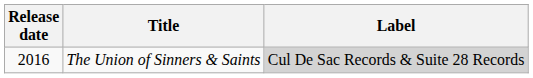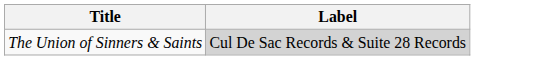 <table class="wikitable">
 <tr>
-<th>Release<br>date</th>
 <th>Title</th>
 <th>Label</th>
 </tr>
 <tr>
-<td align="center">2016</td>
 <td><em>The Union of Sinners & Saints</em></td>
 <td style="background: lightgrey;">Cul De Sac Records & Suite 28 Records</td>
 </tr>
 </table>
